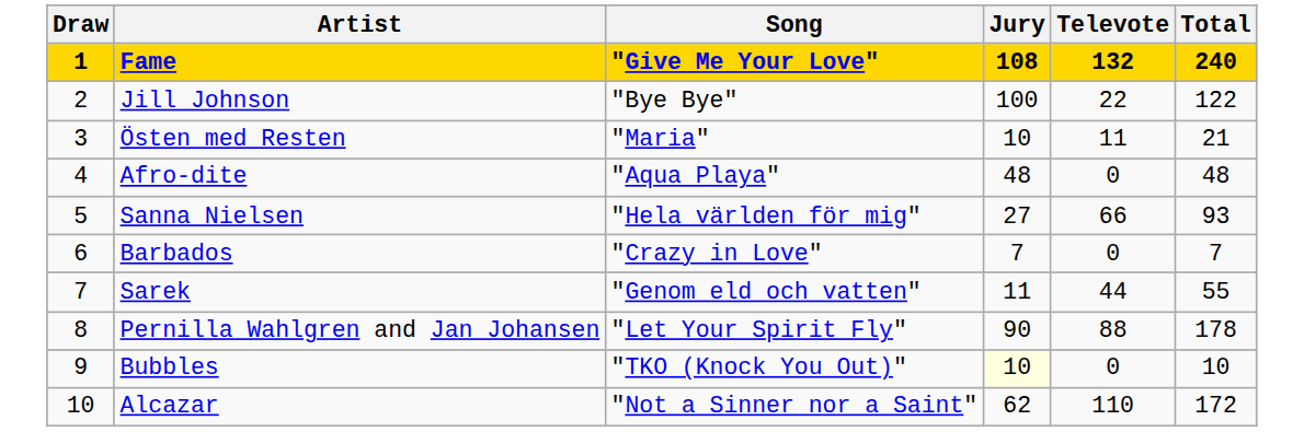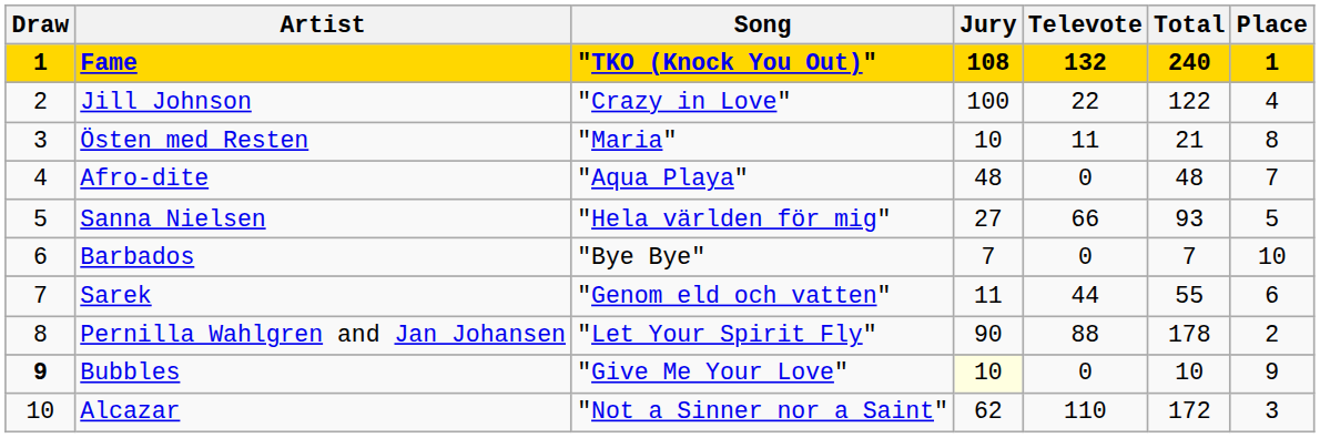 <table class="sortable wikitable" style="margin: 1em auto 1em auto; text-align:center;">
 <tr>
 <th>Draw</th>
 <th>Artist</th>
 <th>Song</th>
 <th>Jury</th>
 <th>Televote</th>
 <th>Total</th>
+<th>Place</th>
 </tr>
 <tr style="font-weight:bold;background:gold;">
 <td>1</td>
 <td align="left"><a href='#'>Fame</a></td>
-<td align="left">"<a href='#'>Give Me Your Love</a>"</td>
+<td align="left">"<a href='#'>TKO (Knock You Out)</a>"</td>
 <td>108</td>
 <td>132</td>
 <td>240</td>
+<td>1</td>
 </tr>
 <tr>
 <td>2</td>
 <td align="left"><a href='#'>Jill Johnson</a></td>
-<td align="left">"Bye Bye"</td>
+<td align="left">"<a href='#'>Crazy in Love</a>"</td>
 <td>100</td>
 <td>22</td>
 <td>122</td>
+<td>4</td>
 </tr>
 <tr>
 <td>3</td>
 <td align="left"><a href='#'>Östen med Resten</a></td>
 <td align="left">"<a href='#'>Maria</a>"</td>
 <td>10</td>
 <td>11</td>
 <td>21</td>
+<td>8</td>
 </tr>
 <tr>
 <td>4</td>
 <td align="left"><a href='#'>Afro-dite</a></td>
 <td align="left">"<a href='#'>Aqua Playa</a>"</td>
 <td>48</td>
 <td>0</td>
 <td>48</td>
+<td>7</td>
 </tr>
 <tr>
 <td>5</td>
 <td align="left"><a href='#'>Sanna Nielsen</a></td>
 <td align="left">"<a href='#'>Hela världen för mig</a>"</td>
 <td>27</td>
 <td>66</td>
 <td>93</td>
+<td>5</td>
 </tr>
 <tr>
 <td>6</td>
 <td align="left"><a href='#'>Barbados</a></td>
-<td align="left">"<a href='#'>Crazy in Love</a>"</td>
+<td align="left">"Bye Bye"</td>
 <td>7</td>
 <td>0</td>
 <td>7</td>
+<td>10</td>
 </tr>
 <tr>
 <td>7</td>
 <td align="left"><a href='#'> Sarek</a></td>
 <td align="left">"<a href='#'>Genom eld och vatten</a>"</td>
 <td>11</td>
 <td>44</td>
 <td>55</td>
+<td>6</td>
 </tr>
 <tr>
 <td>8</td>
 <td align="left"><a href='#'>Pernilla Wahlgren</a> and <a href='#'>Jan Johansen</a></td>
 <td align="left">"<a href='#'>Let Your Spirit Fly</a>"</td>
 <td>90</td>
 <td>88</td>
 <td>178</td>
+<td>2</td>
 </tr>
 <tr>
-<td>9</td>
+<td><strong>9</strong></td>
 <td align="left"><a href='#'>Bubbles</a></td>
-<td align="left">"<a href='#'>TKO (Knock You Out)</a>"</td>
+<td align="left">"<a href='#'>Give Me Your Love</a>"</td>
 <td style="background: lightyellow;">10</td>
 <td>0</td>
 <td>10</td>
+<td>9</td>
 </tr>
 <tr>
 <td>10</td>
 <td align="left"><a href='#'>Alcazar</a></td>
 <td align="left">"<a href='#'>Not a Sinner nor a Saint</a>"</td>
 <td>62</td>
 <td>110</td>
 <td>172</td>
+<td>3</td>
 </tr>
 </table>
